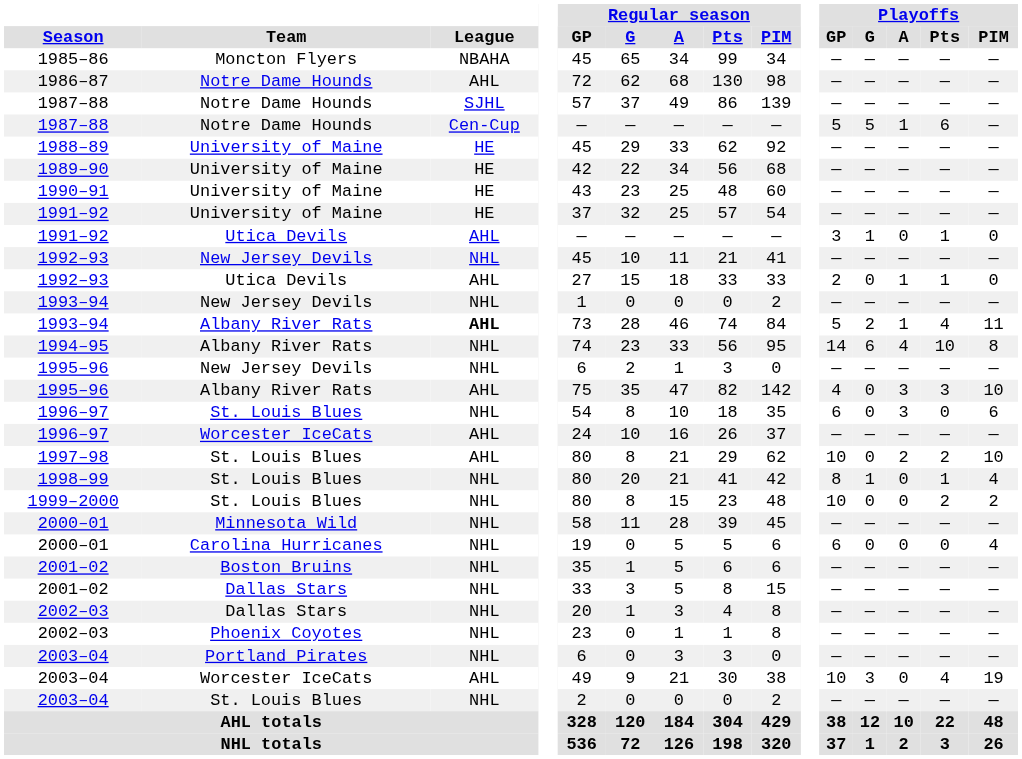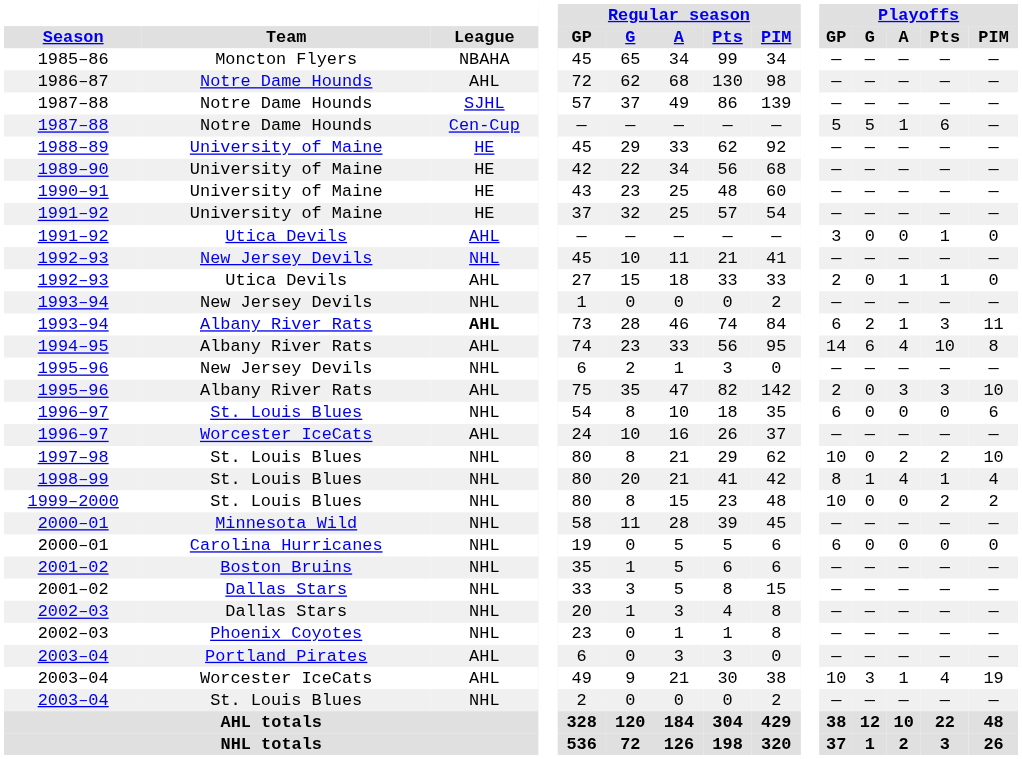 <table border="0" cellpadding="1" cellspacing="0" style="text-align:center; width:60em">
 <tr bgcolor="#e0e0e0">
 <th colspan="3" bgcolor="#ffffff"> </th>
 <th rowspan="99" bgcolor="#ffffff"> </th>
 <th colspan="5"><a href='#'>Regular season</a></th>
 <th rowspan="99" bgcolor="#ffffff"> </th>
 <th colspan="5"><a href='#'>Playoffs</a></th>
 </tr>
 <tr bgcolor="#e0e0e0">
 <th><a href='#'>Season</a></th>
 <th>Team</th>
 <th>League</th>
 <th>GP</th>
 <th><a href='#'>G</a></th>
 <th><a href='#'>A</a></th>
 <th><a href='#'>Pts</a></th>
 <th><a href='#'>PIM</a></th>
 <th>GP</th>
 <th>G</th>
 <th>A</th>
 <th>Pts</th>
 <th>PIM</th>
 </tr>
 <tr>
 <td>1985–86</td>
 <td>Moncton Flyers</td>
 <td>NBAHA</td>
 <td>45</td>
 <td>65</td>
 <td>34</td>
 <td>99</td>
 <td>34</td>
 <td>—</td>
 <td>—</td>
 <td>—</td>
 <td>—</td>
 <td>—</td>
 </tr>
 <tr bgcolor="#f0f0f0">
 <td>1986–87</td>
 <td><a href='#'>Notre Dame Hounds</a></td>
 <td>AHL</td>
 <td>72</td>
 <td>62</td>
 <td>68</td>
 <td>130</td>
 <td>98</td>
 <td>—</td>
 <td>—</td>
 <td>—</td>
 <td>—</td>
 <td>—</td>
 </tr>
 <tr>
 <td>1987–88</td>
 <td>Notre Dame Hounds</td>
 <td><a href='#'>SJHL</a></td>
 <td>57</td>
 <td>37</td>
 <td>49</td>
 <td>86</td>
 <td>139</td>
 <td>—</td>
 <td>—</td>
 <td>—</td>
 <td>—</td>
 <td>—</td>
 </tr>
 <tr bgcolor="#f0f0f0">
 <td><a href='#'>1987–88</a></td>
 <td>Notre Dame Hounds</td>
 <td><a href='#'>Cen-Cup</a></td>
 <td>—</td>
 <td>—</td>
 <td>—</td>
 <td>—</td>
 <td>—</td>
 <td>5</td>
 <td>5</td>
 <td>1</td>
 <td>6</td>
 <td>—</td>
 </tr>
 <tr>
 <td><a href='#'>1988–89</a></td>
 <td><a href='#'>University of Maine</a></td>
 <td><a href='#'>HE</a></td>
 <td>45</td>
 <td>29</td>
 <td>33</td>
 <td>62</td>
 <td>92</td>
 <td>—</td>
 <td>—</td>
 <td>—</td>
 <td>—</td>
 <td>—</td>
 </tr>
 <tr bgcolor="#f0f0f0">
 <td><a href='#'>1989–90</a></td>
 <td>University of Maine</td>
 <td>HE</td>
 <td>42</td>
 <td>22</td>
 <td>34</td>
 <td>56</td>
 <td>68</td>
 <td>—</td>
 <td>—</td>
 <td>—</td>
 <td>—</td>
 <td>—</td>
 </tr>
 <tr>
 <td><a href='#'>1990–91</a></td>
 <td>University of Maine</td>
 <td>HE</td>
 <td>43</td>
 <td>23</td>
 <td>25</td>
 <td>48</td>
 <td>60</td>
 <td>—</td>
 <td>—</td>
 <td>—</td>
 <td>—</td>
 <td>—</td>
 </tr>
 <tr bgcolor="#f0f0f0">
 <td><a href='#'>1991–92</a></td>
 <td>University of Maine</td>
 <td>HE</td>
 <td>37</td>
 <td>32</td>
 <td>25</td>
 <td>57</td>
 <td>54</td>
 <td>—</td>
 <td>—</td>
 <td>—</td>
 <td>—</td>
 <td>—</td>
 </tr>
 <tr>
 <td><a href='#'>1991–92</a></td>
 <td><a href='#'>Utica Devils</a></td>
 <td><a href='#'>AHL</a></td>
 <td>—</td>
 <td>—</td>
 <td>—</td>
 <td>—</td>
 <td>—</td>
 <td>3</td>
-<td>1</td>
+<td>0</td>
 <td>0</td>
 <td>1</td>
 <td>0</td>
 </tr>
 <tr bgcolor="#f0f0f0">
 <td><a href='#'>1992–93</a></td>
 <td><a href='#'>New Jersey Devils</a></td>
 <td><a href='#'>NHL</a></td>
 <td>45</td>
 <td>10</td>
 <td>11</td>
 <td>21</td>
 <td>41</td>
 <td>—</td>
 <td>—</td>
 <td>—</td>
 <td>—</td>
 <td>—</td>
 </tr>
 <tr>
 <td><a href='#'>1992–93</a></td>
 <td>Utica Devils</td>
 <td>AHL</td>
 <td>27</td>
 <td>15</td>
 <td>18</td>
 <td>33</td>
 <td>33</td>
 <td>2</td>
 <td>0</td>
 <td>1</td>
 <td>1</td>
 <td>0</td>
 </tr>
 <tr bgcolor="#f0f0f0">
 <td><a href='#'>1993–94</a></td>
 <td>New Jersey Devils</td>
 <td>NHL</td>
 <td>1</td>
 <td>0</td>
 <td>0</td>
 <td>0</td>
 <td>2</td>
 <td>—</td>
 <td>—</td>
 <td>—</td>
 <td>—</td>
 <td>—</td>
 </tr>
 <tr>
 <td><a href='#'>1993–94</a></td>
 <td><a href='#'>Albany River Rats</a></td>
 <td><strong>AHL</strong></td>
 <td>73</td>
 <td>28</td>
 <td>46</td>
 <td>74</td>
 <td>84</td>
-<td>5</td>
+<td>6</td>
 <td>2</td>
 <td>1</td>
-<td>4</td>
+<td>3</td>
 <td>11</td>
 </tr>
 <tr bgcolor="#f0f0f0">
 <td><a href='#'>1994–95</a></td>
 <td>Albany River Rats</td>
-<td>NHL</td>
+<td>AHL</td>
 <td>74</td>
 <td>23</td>
 <td>33</td>
 <td>56</td>
 <td>95</td>
 <td>14</td>
 <td>6</td>
 <td>4</td>
 <td>10</td>
 <td>8</td>
 </tr>
 <tr>
 <td><a href='#'>1995–96</a></td>
 <td>New Jersey Devils</td>
 <td>NHL</td>
 <td>6</td>
 <td>2</td>
 <td>1</td>
 <td>3</td>
 <td>0</td>
 <td>—</td>
 <td>—</td>
 <td>—</td>
 <td>—</td>
 <td>—</td>
 </tr>
 <tr bgcolor="#f0f0f0">
 <td><a href='#'>1995–96</a></td>
 <td>Albany River Rats</td>
 <td>AHL</td>
 <td>75</td>
 <td>35</td>
 <td>47</td>
 <td>82</td>
 <td>142</td>
-<td>4</td>
+<td>2</td>
 <td>0</td>
 <td>3</td>
 <td>3</td>
 <td>10</td>
 </tr>
 <tr>
 <td><a href='#'>1996–97</a></td>
 <td><a href='#'>St. Louis Blues</a></td>
 <td>NHL</td>
 <td>54</td>
 <td>8</td>
 <td>10</td>
 <td>18</td>
 <td>35</td>
 <td>6</td>
 <td>0</td>
-<td>3</td>
+<td>0</td>
 <td>0</td>
 <td>6</td>
 </tr>
 <tr bgcolor="#f0f0f0">
 <td><a href='#'>1996–97</a></td>
 <td><a href='#'>Worcester IceCats</a></td>
 <td>AHL</td>
 <td>24</td>
 <td>10</td>
 <td>16</td>
 <td>26</td>
 <td>37</td>
 <td>—</td>
 <td>—</td>
 <td>—</td>
 <td>—</td>
 <td>—</td>
 </tr>
 <tr>
 <td><a href='#'>1997–98</a></td>
 <td>St. Louis Blues</td>
-<td>AHL</td>
+<td>NHL</td>
 <td>80</td>
 <td>8</td>
 <td>21</td>
 <td>29</td>
 <td>62</td>
 <td>10</td>
 <td>0</td>
 <td>2</td>
 <td>2</td>
 <td>10</td>
 </tr>
 <tr bgcolor="#f0f0f0">
 <td><a href='#'>1998–99</a></td>
 <td>St. Louis Blues</td>
 <td>NHL</td>
 <td>80</td>
 <td>20</td>
 <td>21</td>
 <td>41</td>
 <td>42</td>
 <td>8</td>
 <td>1</td>
-<td>0</td>
+<td>4</td>
 <td>1</td>
 <td>4</td>
 </tr>
 <tr>
 <td><a href='#'>1999–2000</a></td>
 <td>St. Louis Blues</td>
 <td>NHL</td>
 <td>80</td>
 <td>8</td>
 <td>15</td>
 <td>23</td>
 <td>48</td>
 <td>10</td>
 <td>0</td>
 <td>0</td>
 <td>2</td>
 <td>2</td>
 </tr>
 <tr bgcolor="#f0f0f0">
 <td><a href='#'>2000–01</a></td>
 <td><a href='#'>Minnesota Wild</a></td>
 <td>NHL</td>
 <td>58</td>
 <td>11</td>
 <td>28</td>
 <td>39</td>
 <td>45</td>
 <td>—</td>
 <td>—</td>
 <td>—</td>
 <td>—</td>
 <td>—</td>
 </tr>
 <tr>
 <td>2000–01</td>
 <td><a href='#'>Carolina Hurricanes</a></td>
 <td>NHL</td>
 <td>19</td>
 <td>0</td>
 <td>5</td>
 <td>5</td>
 <td>6</td>
 <td>6</td>
 <td>0</td>
 <td>0</td>
 <td>0</td>
-<td>4</td>
+<td>0</td>
 </tr>
 <tr bgcolor="#f0f0f0">
 <td><a href='#'>2001–02</a></td>
 <td><a href='#'>Boston Bruins</a></td>
 <td>NHL</td>
 <td>35</td>
 <td>1</td>
 <td>5</td>
 <td>6</td>
 <td>6</td>
 <td>—</td>
 <td>—</td>
 <td>—</td>
 <td>—</td>
 <td>—</td>
 </tr>
 <tr>
 <td>2001–02</td>
 <td><a href='#'>Dallas Stars</a></td>
 <td>NHL</td>
 <td>33</td>
 <td>3</td>
 <td>5</td>
 <td>8</td>
 <td>15</td>
 <td>—</td>
 <td>—</td>
 <td>—</td>
 <td>—</td>
 <td>—</td>
 </tr>
 <tr bgcolor="#f0f0f0">
 <td><a href='#'>2002–03</a></td>
 <td>Dallas Stars</td>
 <td>NHL</td>
 <td>20</td>
 <td>1</td>
 <td>3</td>
 <td>4</td>
 <td>8</td>
 <td>—</td>
 <td>—</td>
 <td>—</td>
 <td>—</td>
 <td>—</td>
 </tr>
 <tr>
 <td>2002–03</td>
 <td><a href='#'>Phoenix Coyotes</a></td>
 <td>NHL</td>
 <td>23</td>
 <td>0</td>
 <td>1</td>
 <td>1</td>
 <td>8</td>
 <td>—</td>
 <td>—</td>
 <td>—</td>
 <td>—</td>
 <td>—</td>
 </tr>
 <tr bgcolor="#f0f0f0">
 <td><a href='#'>2003–04</a></td>
 <td><a href='#'>Portland Pirates</a></td>
-<td>NHL</td>
+<td>AHL</td>
 <td>6</td>
 <td>0</td>
 <td>3</td>
 <td>3</td>
 <td>0</td>
 <td>—</td>
 <td>—</td>
 <td>—</td>
 <td>—</td>
 <td>—</td>
 </tr>
 <tr>
 <td>2003–04</td>
 <td>Worcester IceCats</td>
 <td>AHL</td>
 <td>49</td>
 <td>9</td>
 <td>21</td>
 <td>30</td>
 <td>38</td>
 <td>10</td>
 <td>3</td>
-<td>0</td>
+<td>1</td>
 <td>4</td>
 <td>19</td>
 </tr>
 <tr bgcolor="#f0f0f0">
 <td><a href='#'>2003–04</a></td>
 <td>St. Louis Blues</td>
 <td>NHL</td>
 <td>2</td>
 <td>0</td>
 <td>0</td>
 <td>0</td>
 <td>2</td>
 <td>—</td>
 <td>—</td>
 <td>—</td>
 <td>—</td>
 <td>—</td>
 </tr>
 <tr bgcolor="#e0e0e0">
 <th colspan="3">AHL totals</th>
 <th>328</th>
 <th>120</th>
 <th>184</th>
 <th>304</th>
 <th>429</th>
 <th>38</th>
 <th>12</th>
 <th>10</th>
 <th>22</th>
 <th>48</th>
 </tr>
 <tr bgcolor="#e0e0e0">
 <th colspan="3">NHL totals</th>
 <th>536</th>
 <th>72</th>
 <th>126</th>
 <th>198</th>
 <th>320</th>
 <th>37</th>
 <th>1</th>
 <th>2</th>
 <th>3</th>
 <th>26</th>
 </tr>
 </table>
